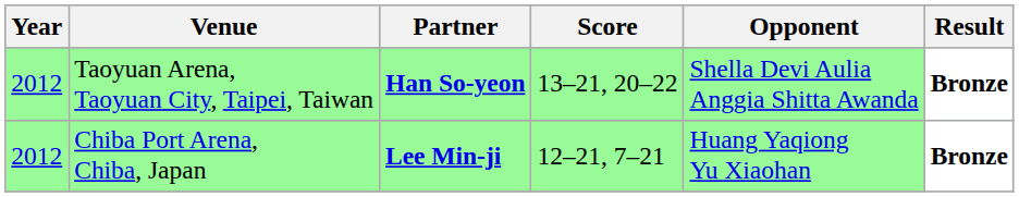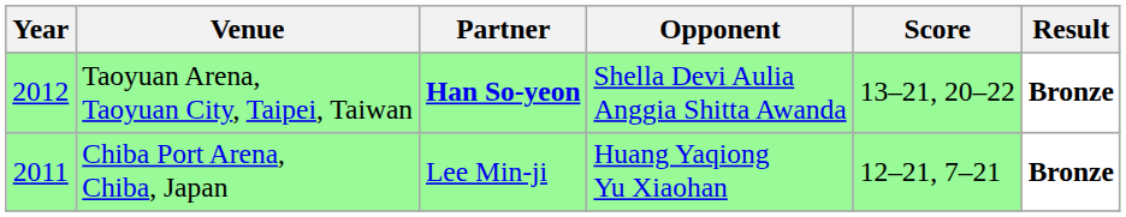 <table class="sortable wikitable" style="font-size: 90%;">
 <tr>
 <th>Year</th>
 <th>Venue</th>
 <th>Partner</th>
+<th>Opponent</th>
 <th>Score</th>
-<th>Opponent</th>
 <th>Result</th>
 </tr>
 <tr style="background:#98FB98">
 <td align="center"><a href='#'>2012</a></td>
 <td align="left">Taoyuan Arena,<br><a href='#'>Taoyuan City</a>, <a href='#'>Taipei</a>, Taiwan</td>
 <td align="left"><strong> <a href='#'>Han So-yeon</a></strong></td>
+<td align="left"> <a href='#'>Shella Devi Aulia</a><br> <a href='#'>Anggia Shitta Awanda</a></td>
 <td align="left">13–21, 20–22</td>
-<td align="left"> <a href='#'>Shella Devi Aulia</a><br> <a href='#'>Anggia Shitta Awanda</a></td>
 <td style="text-align:left; background:white"> <strong>Bronze</strong></td>
 </tr>
 <tr style="background:#98FB98">
-<td align="center"><a href='#'>2012</a></td>
+<td align="center"><a href='#'>2011</a></td>
 <td align="left"><a href='#'>Chiba Port Arena</a>,<br><a href='#'>Chiba</a>, Japan</td>
-<td align="left"><strong> <a href='#'>Lee Min-ji</a></strong></td>
+<td align="left"> <a href='#'>Lee Min-ji</a></td>
+<td align="left"> <a href='#'>Huang Yaqiong</a><br> <a href='#'>Yu Xiaohan</a></td>
 <td align="left">12–21, 7–21</td>
-<td align="left"> <a href='#'>Huang Yaqiong</a><br> <a href='#'>Yu Xiaohan</a></td>
 <td style="text-align:left; background:white"> <strong>Bronze</strong></td>
 </tr>
 </table>
